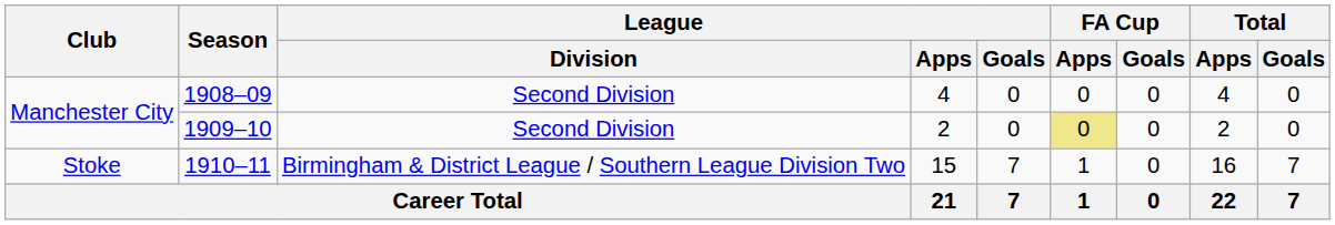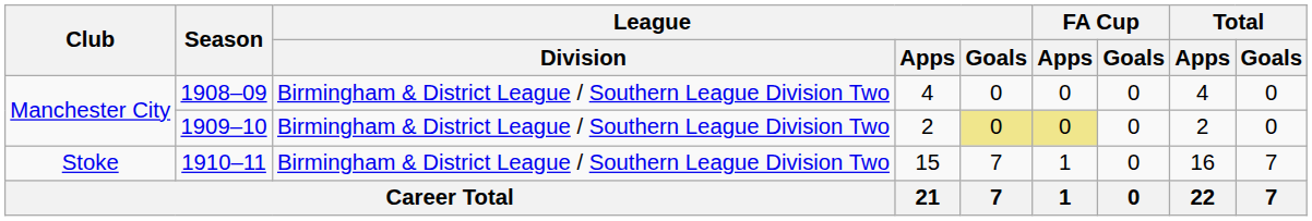 <table class="wikitable" style="text-align: center;">
 <tr>
 <th rowspan="2">Club</th>
 <th rowspan="2">Season</th>
 <th colspan="3">League</th>
 <th colspan="2">FA Cup</th>
 <th colspan="2">Total</th>
 </tr>
 <tr>
 <th>Division</th>
 <th>Apps</th>
 <th>Goals</th>
 <th>Apps</th>
 <th>Goals</th>
 <th>Apps</th>
 <th>Goals</th>
 </tr>
 <tr>
 <td rowspan="2"><a href='#'>Manchester City</a></td>
 <td><a href='#'>1908–09</a></td>
-<td><a href='#'>Second Division</a></td>
+<td><a href='#'>Birmingham & District League</a> / <a href='#'>Southern League Division Two</a></td>
 <td>4</td>
 <td>0</td>
 <td>0</td>
 <td>0</td>
 <td>4</td>
 <td>0</td>
 </tr>
 <tr>
 <td><a href='#'>1909–10</a></td>
-<td><a href='#'>Second Division</a></td>
+<td><a href='#'>Birmingham & District League</a> / <a href='#'>Southern League Division Two</a></td>
 <td>2</td>
-<td>0</td>
+<td style="background: khaki;">0</td>
 <td style="background: khaki;">0</td>
 <td>0</td>
 <td>2</td>
 <td>0</td>
 </tr>
 <tr>
 <td><a href='#'>Stoke</a></td>
 <td><a href='#'>1910–11</a></td>
 <td><a href='#'>Birmingham & District League</a> / <a href='#'>Southern League Division Two</a></td>
 <td>15</td>
 <td>7</td>
 <td>1</td>
 <td>0</td>
 <td>16</td>
 <td>7</td>
 </tr>
 <tr>
 <th colspan="3">Career Total</th>
 <th>21</th>
 <th>7</th>
 <th>1</th>
 <th>0</th>
 <th>22</th>
 <th>7</th>
 </tr>
 </table>
